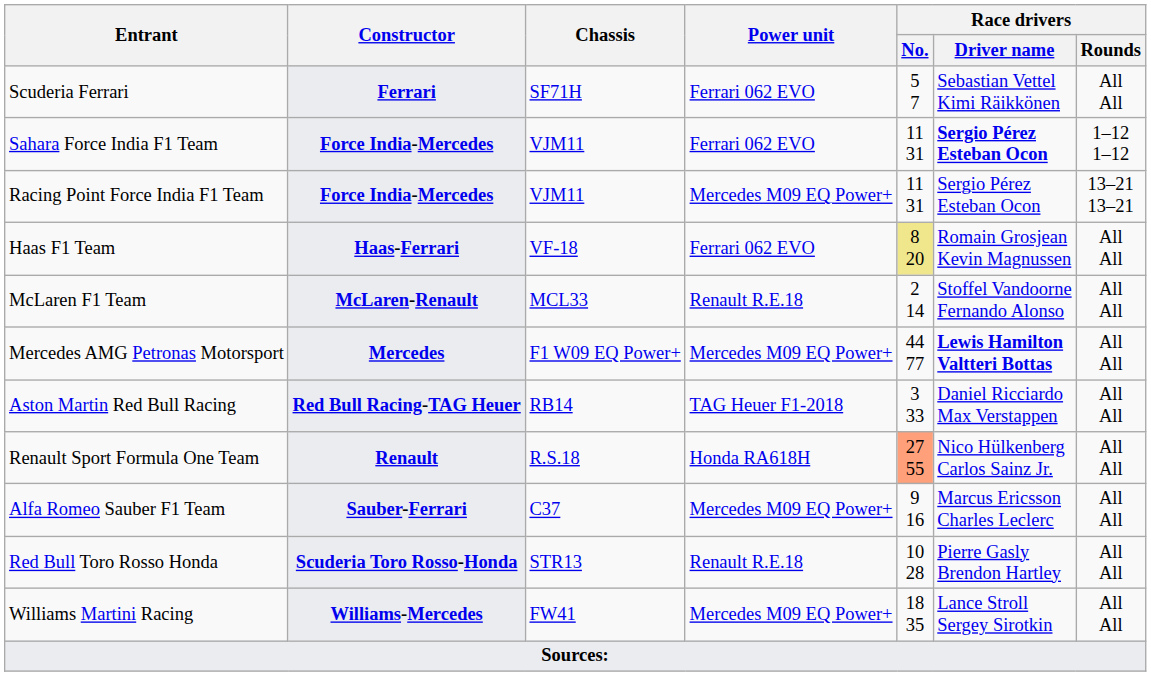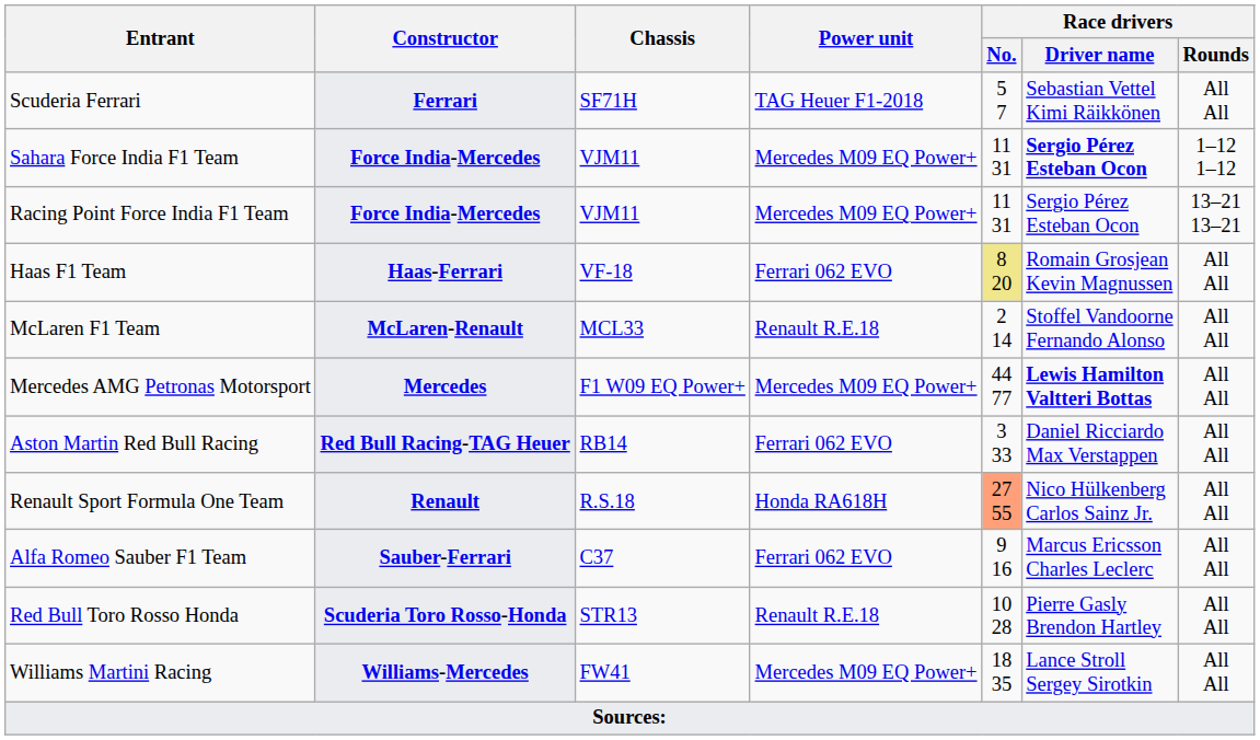 <table class="wikitable sortable" style="font-size: 85%;">
 <tr>
 <th rowspan="2">Entrant</th>
 <th rowspan="2"><a href='#'>Constructor</a></th>
 <th rowspan="2" class="unsortable">Chassis</th>
 <th rowspan="2" nowrap><a href='#'>Power unit</a></th>
 <th colspan="3">Race drivers</th>
 </tr>
 <tr>
 <th class="unsortable"><a href='#'>No.</a> </th>
 <th class="unsortable"><a href='#'>Driver name</a></th>
 <th class="unsortable">Rounds</th>
 </tr>
 <tr>
 <td data-sort-value="S"> Scuderia Ferrari</td>
 <td style="background:#eaecf0; text-align:center"><strong><a href='#'>Ferrari</a></strong></td>
 <td><a href='#'>SF71H</a></td>
-<td><a href='#'>Ferrari 062 EVO</a></td>
+<td nowrap><a href='#'>TAG Heuer F1-2018</a></td>
 <td data-sort-value="5" style="text-align:center">5<br>7</td>
 <td> <a href='#'>Sebastian Vettel</a><br> <a href='#'>Kimi Räikkönen</a></td>
 <td style="text-align:center">All<br>All</td>
 </tr>
 <tr>
 <td data-sort-value="Fo"> <a href='#'>Sahara</a> Force India F1 Team</td>
 <td style="background:#eaecf0; text-align:center"><strong><a href='#'>Force India</a>-<a href='#'>Mercedes</a></strong></td>
 <td><a href='#'>VJM11</a></td>
-<td><a href='#'>Ferrari 062 EVO</a></td>
+<td nowrap><a href='#'>Mercedes M09 EQ Power+</a></td>
 <td data-sort-value="11" style="text-align:center">11<br>31</td>
 <td><strong> <a href='#'>Sergio Pérez</a><br> <a href='#'>Esteban Ocon</a></strong></td>
 <td style="text-align:center">1–12<br>1–12</td>
 </tr>
 <tr>
 <td data-sort-value="Ra" nowrap> Racing Point Force India F1 Team</td>
 <td style="background:#eaecf0; text-align:center"><strong><a href='#'>Force India</a>-<a href='#'>Mercedes</a></strong></td>
 <td><a href='#'>VJM11</a></td>
 <td><a href='#'>Mercedes M09 EQ Power+</a></td>
 <td data-sort-value="11" style="text-align:center">11<br>31</td>
 <td> <a href='#'>Sergio Pérez</a><br> <a href='#'>Esteban Ocon</a></td>
 <td style="text-align:center">13–21<br>13–21</td>
 </tr>
 <tr>
 <td data-sort-value="H"> Haas F1 Team</td>
 <td style="background:#eaecf0; text-align:center"><strong><a href='#'>Haas</a>-<a href='#'>Ferrari</a></strong></td>
 <td><a href='#'>VF-18</a></td>
 <td><a href='#'>Ferrari 062 EVO</a></td>
 <td data-sort-value="8" style="background: khaki; text-align:center">8<br>20</td>
 <td nowrap> <a href='#'>Romain Grosjean</a><br> <a href='#'>Kevin Magnussen</a></td>
 <td style="text-align:center">All<br>All</td>
 </tr>
 <tr>
 <td data-sort-value="Mc"> McLaren F1 Team</td>
 <td style="background:#eaecf0; text-align:center"><strong><a href='#'>McLaren</a>-<a href='#'>Renault</a></strong></td>
 <td><a href='#'>MCL33</a></td>
 <td><a href='#'>Renault R.E.18</a></td>
 <td data-sort-value="2" style="text-align:center">2<br>14</td>
 <td nowrap> <a href='#'>Stoffel Vandoorne</a><br> <a href='#'>Fernando Alonso</a></td>
 <td style="text-align:center">All<br>All</td>
 </tr>
 <tr>
 <td data-sort-value="Me"> Mercedes AMG <a href='#'>Petronas</a> Motorsport</td>
 <td style="background:#eaecf0; text-align:center"><strong><a href='#'>Mercedes</a></strong></td>
 <td nowrap><a href='#'>F1 W09 EQ Power+</a></td>
 <td><a href='#'>Mercedes M09 EQ Power+</a></td>
 <td data-sort-value="44" style="text-align:center">44<br>77</td>
 <td><strong> <a href='#'>Lewis Hamilton</a><br> <a href='#'>Valtteri Bottas</a></strong></td>
 <td style="text-align:center">All<br>All</td>
 </tr>
 <tr>
 <td data-sort-value="As"> <a href='#'>Aston Martin</a> Red Bull Racing</td>
 <td style="background:#eaecf0; text-align:center"><strong><a href='#'>Red Bull Racing</a>-<a href='#'>TAG Heuer</a></strong></td>
 <td><a href='#'>RB14</a></td>
-<td nowrap><a href='#'>TAG Heuer F1-2018</a></td>
+<td><a href='#'>Ferrari 062 EVO</a></td>
 <td data-sort-value="3" style="text-align:center">3<br>33</td>
 <td> <a href='#'>Daniel Ricciardo</a><br> <a href='#'>Max Verstappen</a></td>
 <td style="text-align:center">All<br>All</td>
 </tr>
 <tr>
 <td data-sort-value="Ren"> Renault Sport Formula One Team</td>
 <td style="background:#eaecf0; text-align:center"><strong><a href='#'>Renault</a></strong></td>
 <td><a href='#'>R.S.18</a></td>
 <td><a href='#'>Honda RA618H</a></td>
 <td data-sort-value="27" style="background: lightsalmon; text-align:center">27<br>55</td>
 <td> <a href='#'>Nico Hülkenberg</a><br> <a href='#'>Carlos Sainz Jr.</a></td>
 <td style="text-align:center">All<br>All</td>
 </tr>
 <tr>
 <td data-sort-value="Al"> <a href='#'>Alfa Romeo</a> Sauber F1 Team</td>
 <td style="background:#eaecf0; text-align:center" nowrap><strong><a href='#'>Sauber</a>-<a href='#'>Ferrari</a></strong></td>
 <td><a href='#'>C37</a></td>
-<td nowrap><a href='#'>Mercedes M09 EQ Power+</a></td>
+<td><a href='#'>Ferrari 062 EVO</a></td>
 <td data-sort-value="9" style="text-align:center">9<br>16</td>
 <td> <a href='#'>Marcus Ericsson</a><br> <a href='#'>Charles Leclerc</a></td>
 <td style="text-align:center">All<br>All</td>
 </tr>
 <tr>
 <td data-sort-value="Red"> <a href='#'>Red Bull</a> Toro Rosso Honda</td>
 <td style="background:#eaecf0; text-align:center" nowrap><strong><a href='#'>Scuderia Toro Rosso</a>-<a href='#'>Honda</a></strong></td>
 <td><a href='#'>STR13</a></td>
 <td><a href='#'>Renault R.E.18</a></td>
 <td data-sort-value="10" style="text-align:center">10<br>28</td>
 <td> <a href='#'>Pierre Gasly</a><br> <a href='#'>Brendon Hartley</a></td>
 <td style="text-align:center">All<br>All</td>
 </tr>
 <tr>
 <td data-sort-value="W"> Williams <a href='#'>Martini</a> Racing</td>
 <td style="background:#eaecf0; text-align:center"><strong><a href='#'>Williams</a>-<a href='#'>Mercedes</a></strong></td>
 <td><a href='#'>FW41</a></td>
 <td><a href='#'>Mercedes M09 EQ Power+</a></td>
 <td data-sort-value="18" style="text-align:center">18<br>35</td>
 <td> <a href='#'>Lance Stroll</a><br> <a href='#'>Sergey Sirotkin</a></td>
 <td style="text-align:center">All<br>All</td>
 </tr>
 <tr class="sortbottom">
 <td colspan="7" style="background-color:#EAECF0; text-align:center"><strong>Sources:</strong></td>
 </tr>
 </table>
